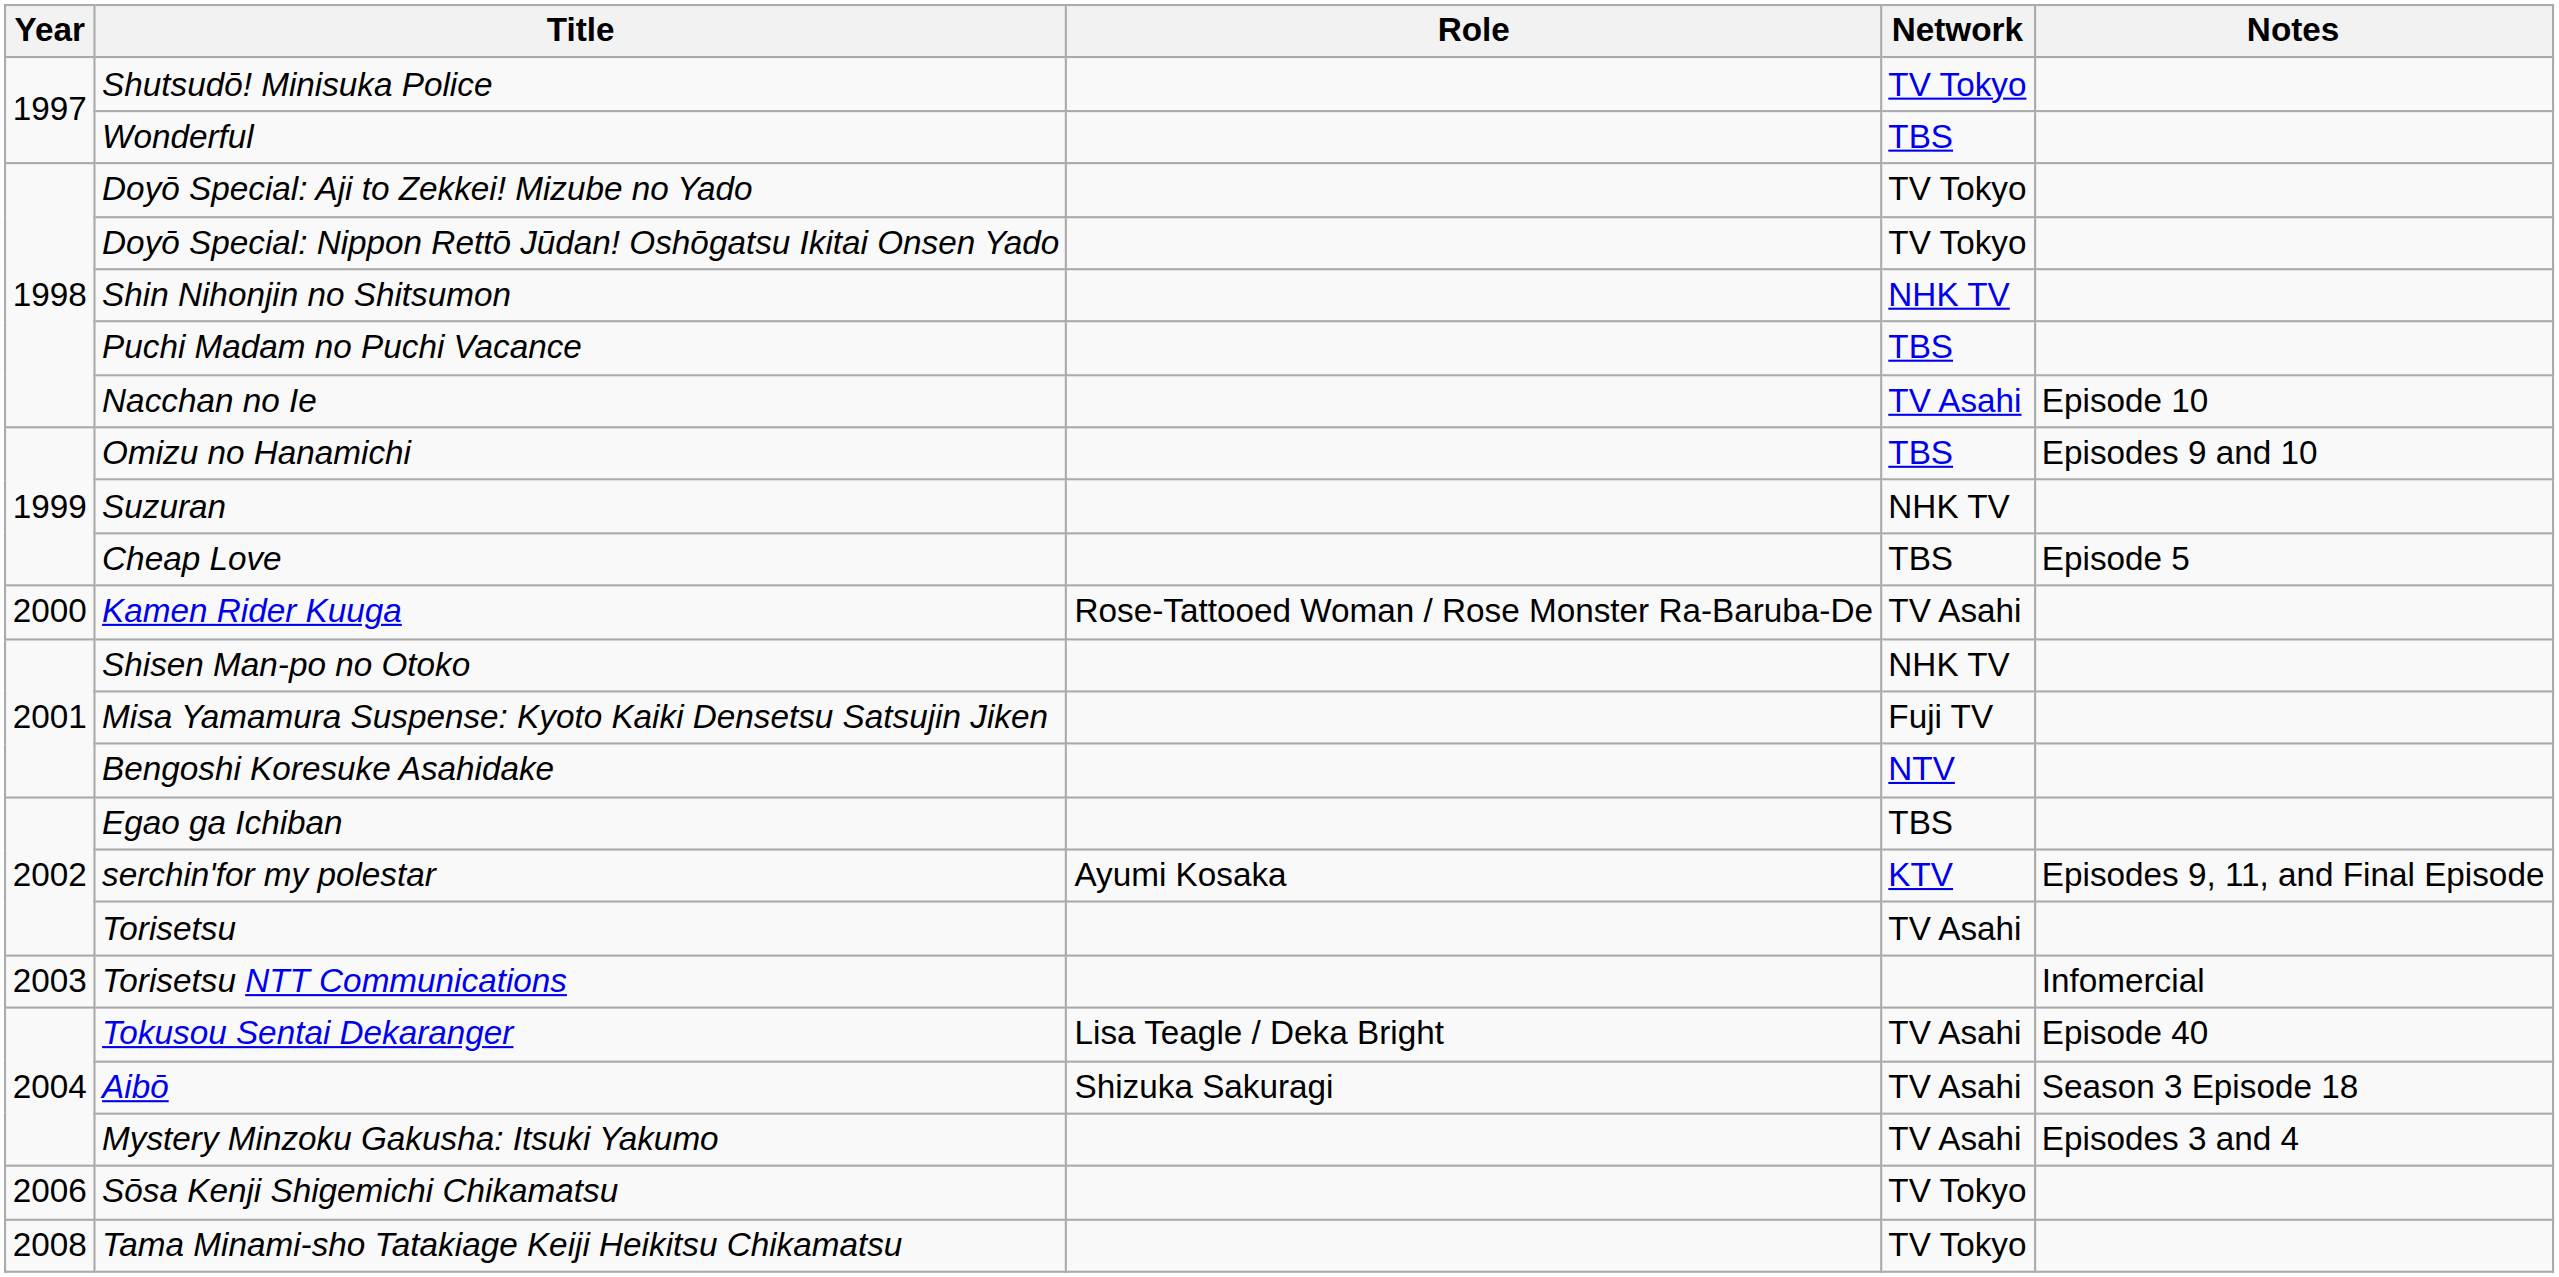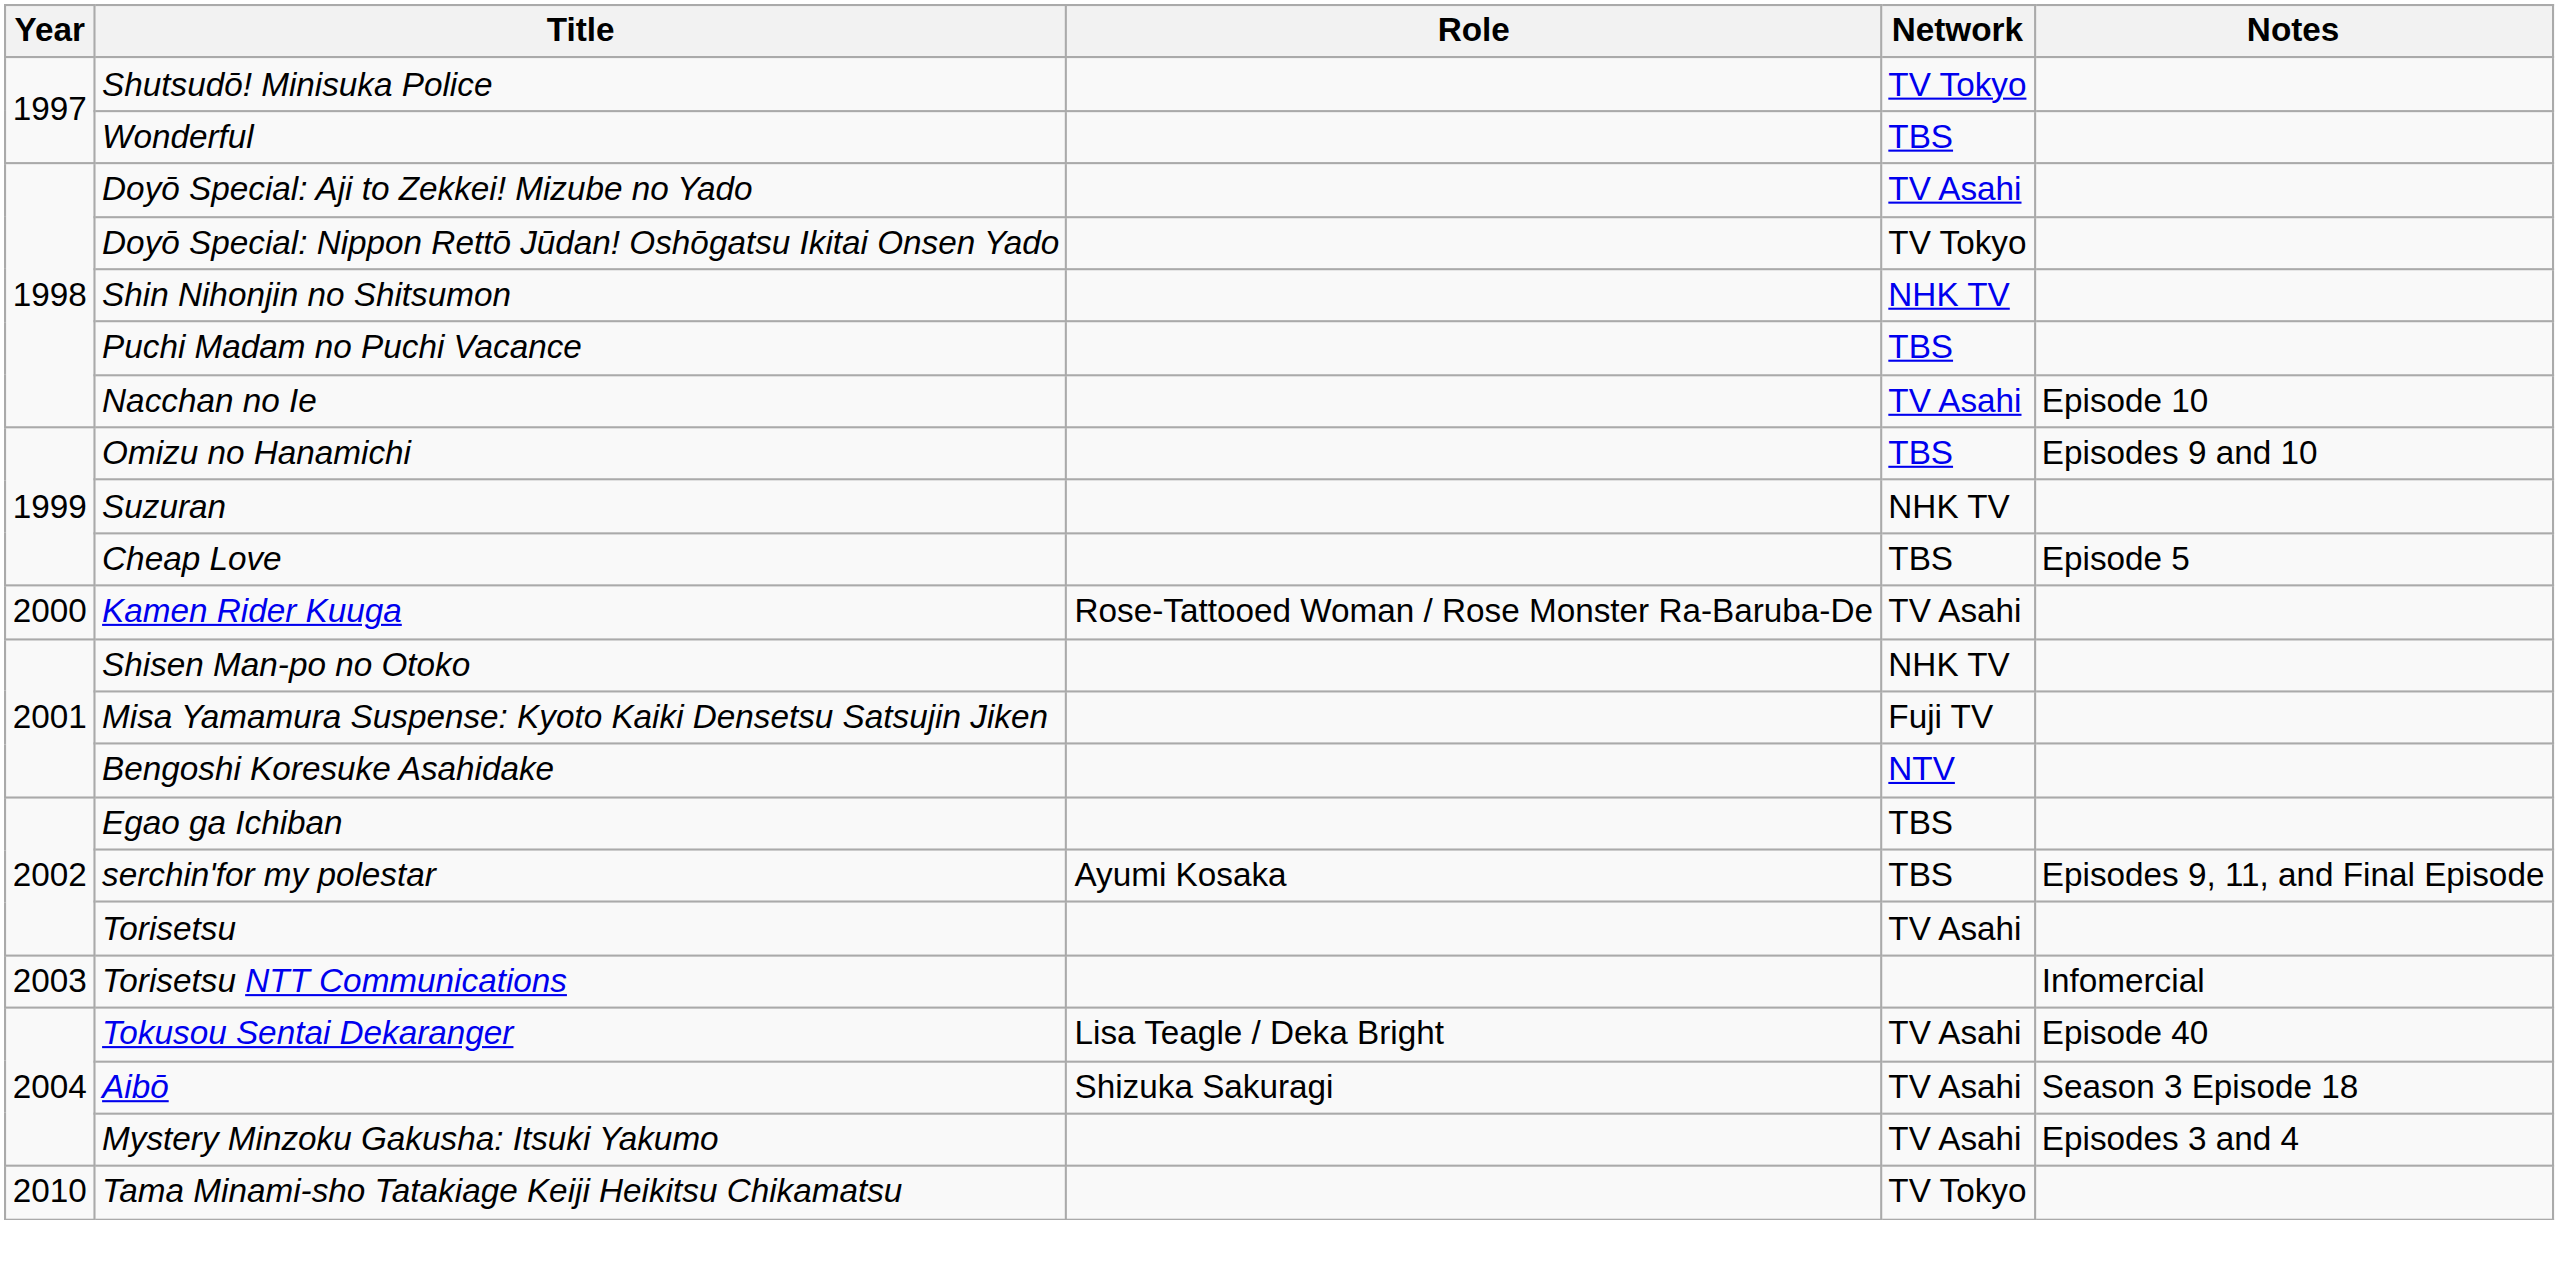 <table class="wikitable">
 <tr>
 <th>Year</th>
 <th>Title</th>
 <th>Role</th>
 <th>Network</th>
 <th>Notes</th>
 </tr>
 <tr>
 <td rowspan="2">1997</td>
 <td><em>Shutsudō! Minisuka Police</em></td>
 <td></td>
 <td><a href='#'>TV Tokyo</a></td>
 <td></td>
 </tr>
 <tr>
 <td><em>Wonderful</em></td>
 <td></td>
 <td><a href='#'>TBS</a></td>
 <td></td>
 </tr>
 <tr>
 <td rowspan="5">1998</td>
 <td><em>Doyō Special: Aji to Zekkei! Mizube no Yado</em></td>
 <td></td>
-<td>TV Tokyo</td>
+<td><a href='#'>TV Asahi</a></td>
 <td></td>
 </tr>
 <tr>
 <td><em>Doyō Special: Nippon Rettō Jūdan! Oshōgatsu Ikitai Onsen Yado</em></td>
 <td></td>
 <td>TV Tokyo</td>
 <td></td>
 </tr>
 <tr>
 <td><em>Shin Nihonjin no Shitsumon</em></td>
 <td></td>
 <td><a href='#'>NHK TV</a></td>
 <td></td>
 </tr>
 <tr>
 <td><em>Puchi Madam no Puchi Vacance</em></td>
 <td></td>
 <td><a href='#'>TBS</a></td>
 <td></td>
 </tr>
 <tr>
 <td><em>Nacchan no Ie</em></td>
 <td></td>
 <td><a href='#'>TV Asahi</a></td>
 <td>Episode 10</td>
 </tr>
 <tr>
 <td rowspan="3">1999</td>
 <td><em>Omizu no Hanamichi</em></td>
 <td></td>
 <td><a href='#'>TBS</a></td>
 <td>Episodes 9 and 10</td>
 </tr>
 <tr>
 <td><em>Suzuran</em></td>
 <td></td>
 <td>NHK TV</td>
 <td></td>
 </tr>
 <tr>
 <td><em>Cheap Love</em></td>
 <td></td>
 <td>TBS</td>
 <td>Episode 5</td>
 </tr>
 <tr>
 <td>2000</td>
 <td><em><a href='#'>Kamen Rider Kuuga</a></em></td>
 <td>Rose-Tattooed Woman / Rose Monster Ra-Baruba-De</td>
 <td>TV Asahi</td>
 <td></td>
 </tr>
 <tr>
 <td rowspan="3">2001</td>
 <td><em>Shisen Man-po no Otoko</em></td>
 <td></td>
 <td>NHK TV</td>
 <td></td>
 </tr>
 <tr>
 <td><em>Misa Yamamura Suspense: Kyoto Kaiki Densetsu Satsujin Jiken</em></td>
 <td></td>
 <td>Fuji TV</td>
 <td></td>
 </tr>
 <tr>
 <td><em>Bengoshi Koresuke Asahidake</em></td>
 <td></td>
 <td><a href='#'>NTV</a></td>
 <td></td>
 </tr>
 <tr>
 <td rowspan="3">2002</td>
 <td><em>Egao ga Ichiban</em></td>
 <td></td>
 <td>TBS</td>
 <td></td>
 </tr>
 <tr>
 <td><em>serchin'for my polestar</em></td>
 <td>Ayumi Kosaka</td>
-<td><a href='#'>KTV</a></td>
+<td>TBS</td>
 <td>Episodes 9, 11, and Final Episode</td>
 </tr>
 <tr>
 <td><em>Torisetsu</em></td>
 <td></td>
 <td>TV Asahi</td>
 <td></td>
 </tr>
 <tr>
 <td>2003</td>
 <td><em>Torisetsu <a href='#'>NTT Communications</a></em></td>
 <td></td>
 <td></td>
 <td>Infomercial</td>
 </tr>
 <tr>
 <td rowspan="3">2004</td>
 <td><em><a href='#'>Tokusou Sentai Dekaranger</a></em></td>
 <td>Lisa Teagle / Deka Bright</td>
 <td>TV Asahi</td>
 <td>Episode 40</td>
 </tr>
 <tr>
 <td><em><a href='#'>Aibō</a></em></td>
 <td>Shizuka Sakuragi</td>
 <td>TV Asahi</td>
 <td>Season 3 Episode 18</td>
 </tr>
 <tr>
 <td><em>Mystery Minzoku Gakusha: Itsuki Yakumo</em></td>
 <td></td>
 <td>TV Asahi</td>
 <td>Episodes 3 and 4</td>
 </tr>
 <tr>
-<td>2006</td>
-<td><em>Sōsa Kenji Shigemichi Chikamatsu</em></td>
-<td></td>
-<td>TV Tokyo</td>
-<td></td>
-</tr>
-<tr>
-<td>2008</td>
+<td>2010</td>
 <td><em>Tama Minami-sho Tatakiage Keiji Heikitsu Chikamatsu</em></td>
 <td></td>
 <td>TV Tokyo</td>
 <td></td>
 </tr>
 </table>
